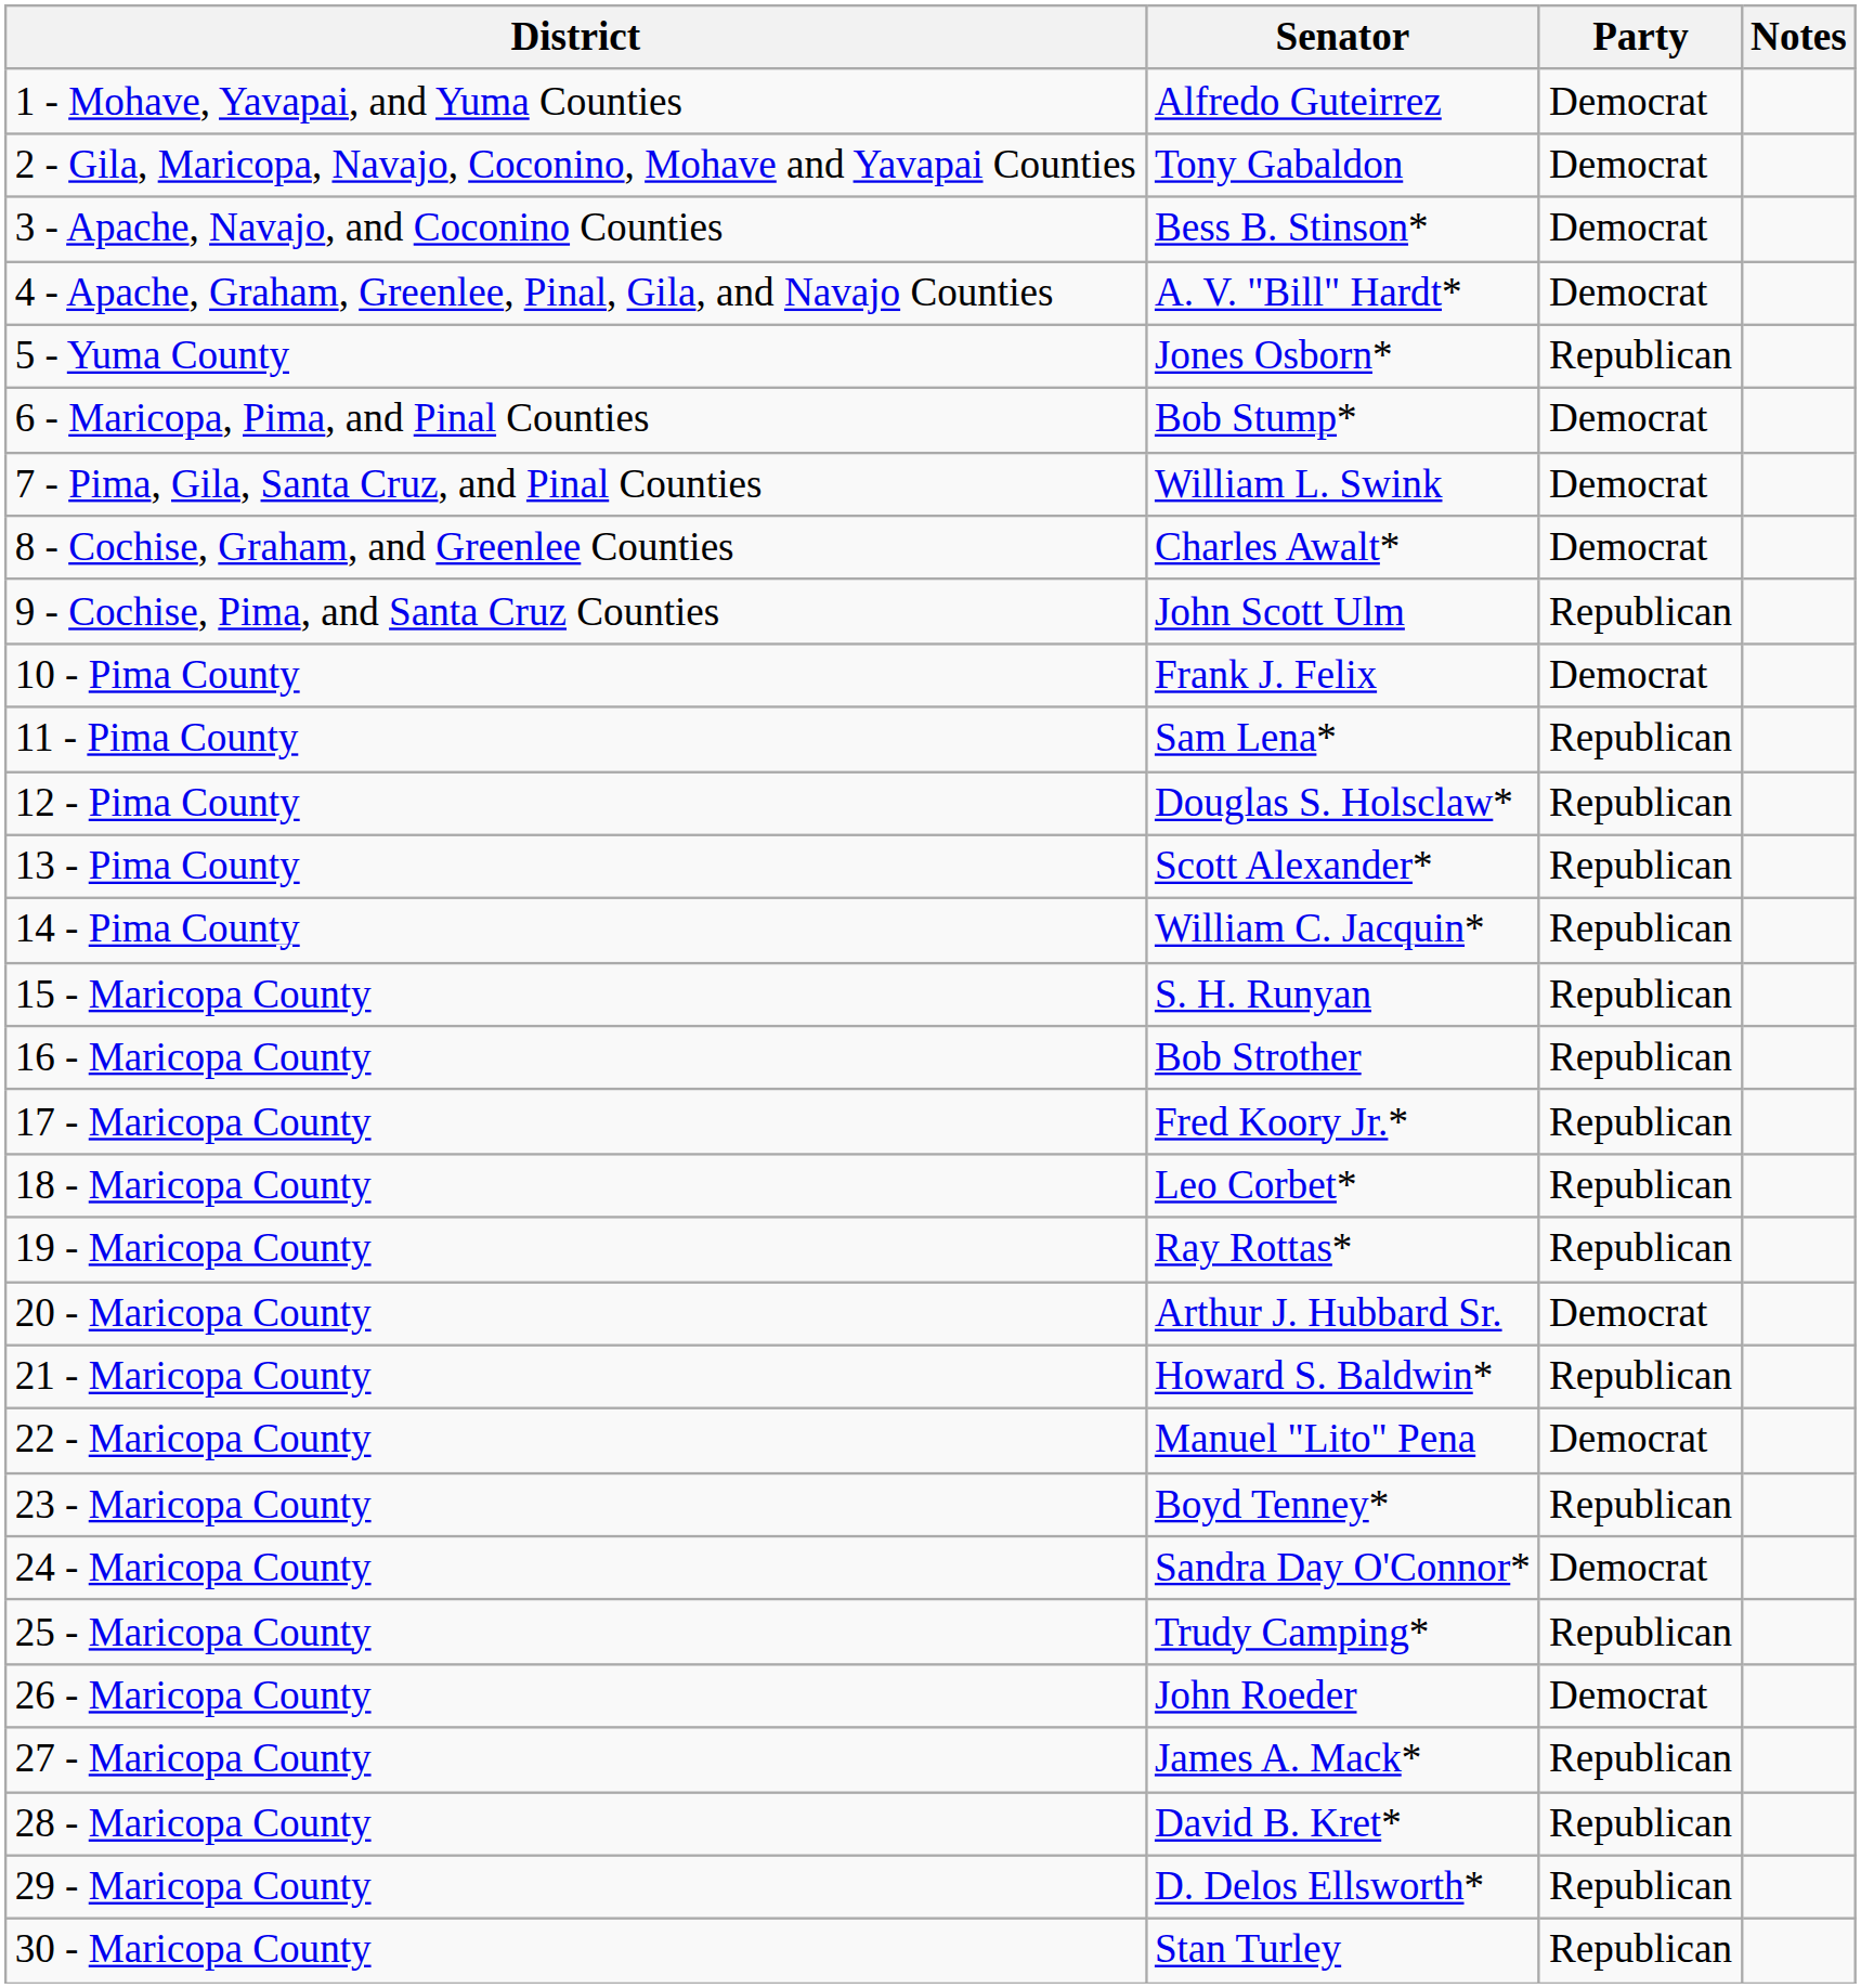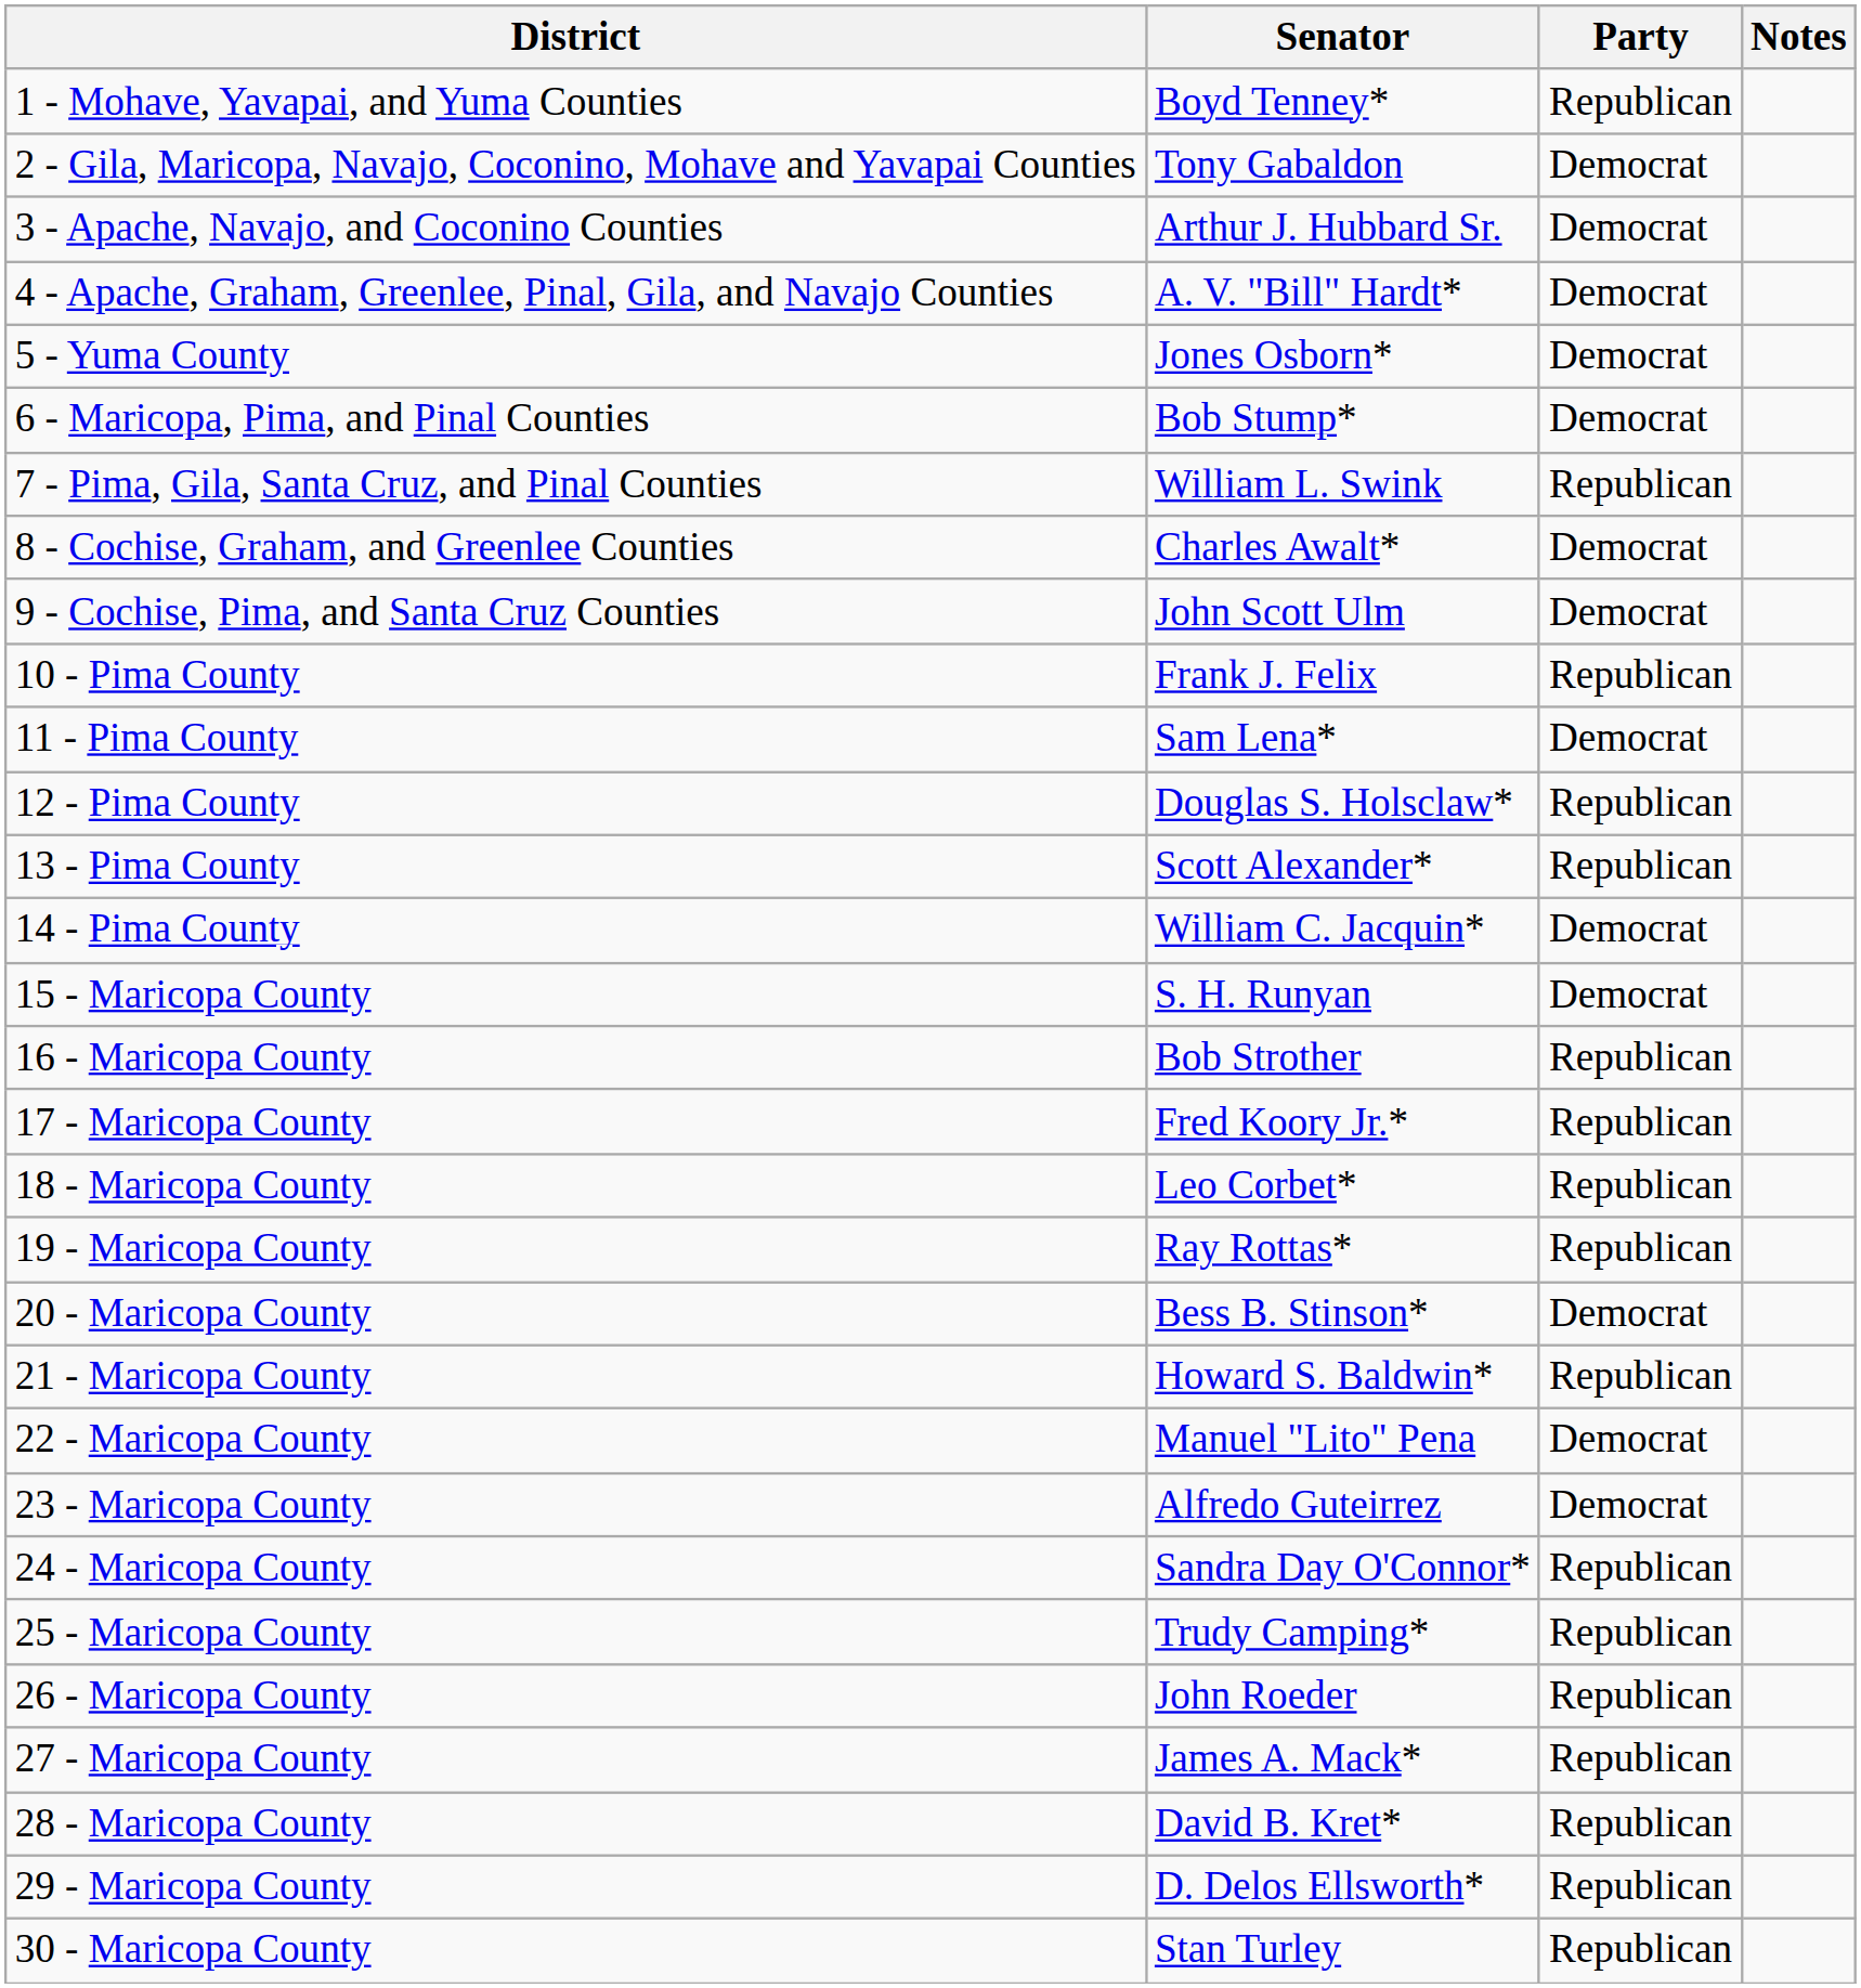 <table class=wikitable>
 <tr>
 <th>District</th>
 <th>Senator</th>
 <th>Party</th>
 <th>Notes</th>
 </tr>
 <tr>
 <td>1 - <a href='#'>Mohave</a>, <a href='#'>Yavapai</a>, and <a href='#'>Yuma</a> Counties</td>
-<td><a href='#'>Alfredo Guteirrez</a></td>
-<td>Democrat</td>
+<td><a href='#'>Boyd Tenney</a>*</td>
+<td>Republican</td>
 <td></td>
 </tr>
 <tr>
 <td>2 - <a href='#'>Gila</a>, <a href='#'>Maricopa</a>, <a href='#'>Navajo</a>, <a href='#'>Coconino</a>, <a href='#'>Mohave</a> and <a href='#'>Yavapai</a> Counties</td>
 <td><a href='#'>Tony Gabaldon</a></td>
 <td>Democrat</td>
 <td></td>
 </tr>
 <tr>
 <td>3 - <a href='#'>Apache</a>, <a href='#'>Navajo</a>, and <a href='#'>Coconino</a> Counties</td>
-<td><a href='#'>Bess B. Stinson</a>*</td>
+<td><a href='#'>Arthur J. Hubbard Sr.</a></td>
 <td>Democrat</td>
 <td></td>
 </tr>
 <tr>
 <td>4 - <a href='#'>Apache</a>, <a href='#'>Graham</a>, <a href='#'>Greenlee</a>, <a href='#'>Pinal</a>, <a href='#'>Gila</a>, and <a href='#'>Navajo</a> Counties</td>
 <td><a href='#'>A. V. "Bill" Hardt</a>*</td>
 <td>Democrat</td>
 <td></td>
 </tr>
 <tr>
 <td>5 - <a href='#'>Yuma County</a></td>
 <td><a href='#'>Jones Osborn</a>*</td>
-<td>Republican</td>
+<td>Democrat</td>
 <td></td>
 </tr>
 <tr>
 <td>6 - <a href='#'>Maricopa</a>, <a href='#'>Pima</a>, and <a href='#'>Pinal</a> Counties</td>
 <td><a href='#'>Bob Stump</a>*</td>
 <td>Democrat</td>
 <td></td>
 </tr>
 <tr>
 <td>7 - <a href='#'>Pima</a>, <a href='#'>Gila</a>, <a href='#'>Santa Cruz</a>, and <a href='#'>Pinal</a> Counties</td>
 <td><a href='#'>William L. Swink</a></td>
-<td>Democrat</td>
+<td>Republican</td>
 <td></td>
 </tr>
 <tr>
 <td>8 - <a href='#'>Cochise</a>, <a href='#'>Graham</a>, and <a href='#'>Greenlee</a> Counties</td>
 <td><a href='#'>Charles Awalt</a>*</td>
 <td>Democrat</td>
 <td></td>
 </tr>
 <tr>
 <td>9 - <a href='#'>Cochise</a>, <a href='#'>Pima</a>, and <a href='#'>Santa Cruz</a> Counties</td>
 <td><a href='#'>John Scott Ulm</a></td>
-<td>Republican</td>
+<td>Democrat</td>
 <td></td>
 </tr>
 <tr>
 <td>10 - <a href='#'>Pima County</a></td>
 <td><a href='#'>Frank J. Felix</a></td>
-<td>Democrat</td>
+<td>Republican</td>
 <td></td>
 </tr>
 <tr>
 <td>11 - <a href='#'>Pima County</a></td>
 <td><a href='#'>Sam Lena</a>*</td>
-<td>Republican</td>
+<td>Democrat</td>
 <td></td>
 </tr>
 <tr>
 <td>12 - <a href='#'>Pima County</a></td>
 <td><a href='#'>Douglas S. Holsclaw</a>*</td>
 <td>Republican</td>
 <td></td>
 </tr>
 <tr>
 <td>13 - <a href='#'>Pima County</a></td>
 <td><a href='#'>Scott Alexander</a>*</td>
 <td>Republican</td>
 <td></td>
 </tr>
 <tr>
 <td>14 - <a href='#'>Pima County</a></td>
 <td><a href='#'>William C. Jacquin</a>*</td>
-<td>Republican</td>
+<td>Democrat</td>
 <td></td>
 </tr>
 <tr>
 <td>15 - <a href='#'>Maricopa County</a></td>
 <td><a href='#'>S. H. Runyan</a></td>
-<td>Republican</td>
+<td>Democrat</td>
 <td></td>
 </tr>
 <tr>
 <td>16 - <a href='#'>Maricopa County</a></td>
 <td><a href='#'>Bob Strother</a></td>
 <td>Republican</td>
 <td></td>
 </tr>
 <tr>
 <td>17 - <a href='#'>Maricopa County</a></td>
 <td><a href='#'>Fred Koory Jr.</a>*</td>
 <td>Republican</td>
 <td></td>
 </tr>
 <tr>
 <td>18 - <a href='#'>Maricopa County</a></td>
 <td><a href='#'>Leo Corbet</a>*</td>
 <td>Republican</td>
 <td></td>
 </tr>
 <tr>
 <td>19 - <a href='#'>Maricopa County</a></td>
 <td><a href='#'>Ray Rottas</a>*</td>
 <td>Republican</td>
 <td></td>
 </tr>
 <tr>
 <td>20 - <a href='#'>Maricopa County</a></td>
-<td><a href='#'>Arthur J. Hubbard Sr.</a></td>
+<td><a href='#'>Bess B. Stinson</a>*</td>
 <td>Democrat</td>
 <td></td>
 </tr>
 <tr>
 <td>21 - <a href='#'>Maricopa County</a></td>
 <td><a href='#'>Howard S. Baldwin</a>*</td>
 <td>Republican</td>
 <td></td>
 </tr>
 <tr>
 <td>22 - <a href='#'>Maricopa County</a></td>
 <td><a href='#'>Manuel "Lito" Pena</a></td>
 <td>Democrat</td>
 <td></td>
 </tr>
 <tr>
 <td>23 - <a href='#'>Maricopa County</a></td>
-<td><a href='#'>Boyd Tenney</a>*</td>
-<td>Republican</td>
+<td><a href='#'>Alfredo Guteirrez</a></td>
+<td>Democrat</td>
 <td></td>
 </tr>
 <tr>
 <td>24 - <a href='#'>Maricopa County</a></td>
 <td><a href='#'>Sandra Day O'Connor</a>*</td>
-<td>Democrat</td>
+<td>Republican</td>
 <td></td>
 </tr>
 <tr>
 <td>25 - <a href='#'>Maricopa County</a></td>
 <td><a href='#'>Trudy Camping</a>*</td>
 <td>Republican</td>
 <td></td>
 </tr>
 <tr>
 <td>26 - <a href='#'>Maricopa County</a></td>
 <td><a href='#'>John Roeder</a></td>
-<td>Democrat</td>
+<td>Republican</td>
 <td></td>
 </tr>
 <tr>
 <td>27 - <a href='#'>Maricopa County</a></td>
 <td><a href='#'>James A. Mack</a>*</td>
 <td>Republican</td>
 <td></td>
 </tr>
 <tr>
 <td>28 - <a href='#'>Maricopa County</a></td>
 <td><a href='#'>David B. Kret</a>*</td>
 <td>Republican</td>
 <td></td>
 </tr>
 <tr>
 <td>29 - <a href='#'>Maricopa County</a></td>
 <td><a href='#'>D. Delos Ellsworth</a>*</td>
 <td>Republican</td>
 <td></td>
 </tr>
 <tr>
 <td>30 - <a href='#'>Maricopa County</a></td>
 <td><a href='#'>Stan Turley</a></td>
 <td>Republican</td>
 <td></td>
 </tr>
 <tr>
 </tr>
 </table>
